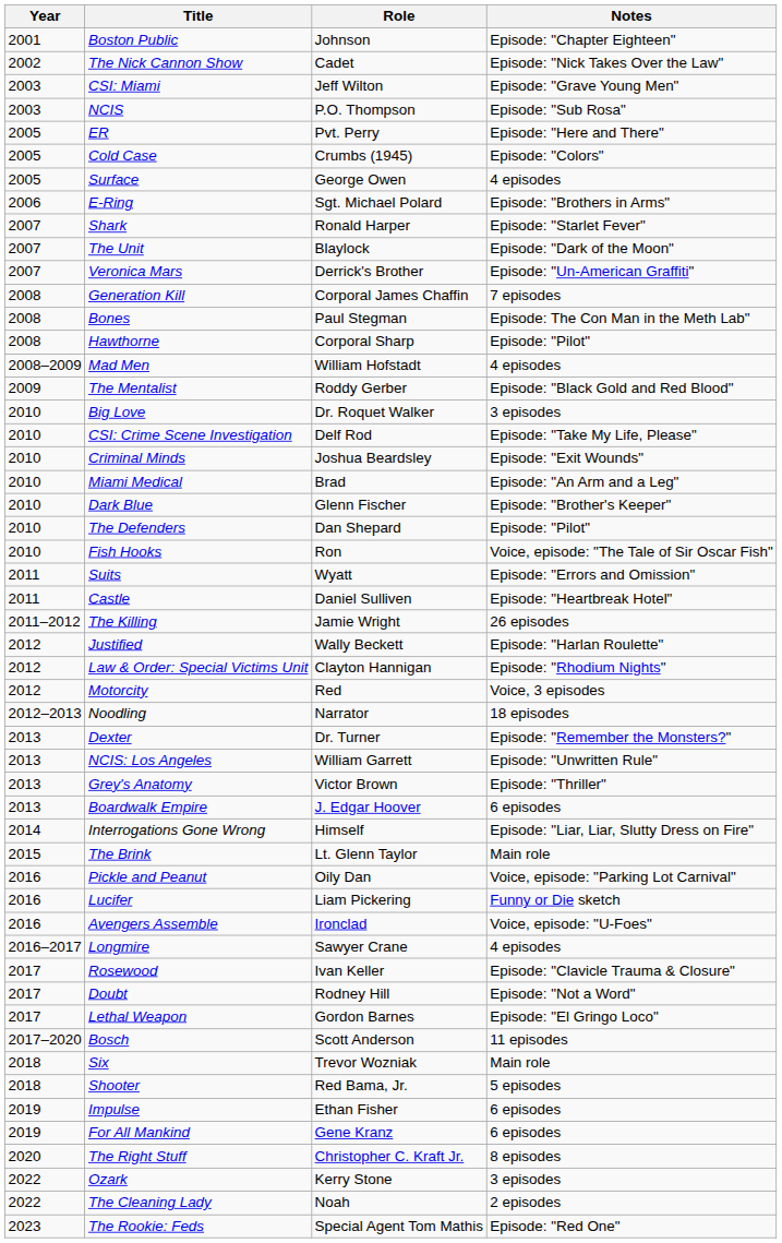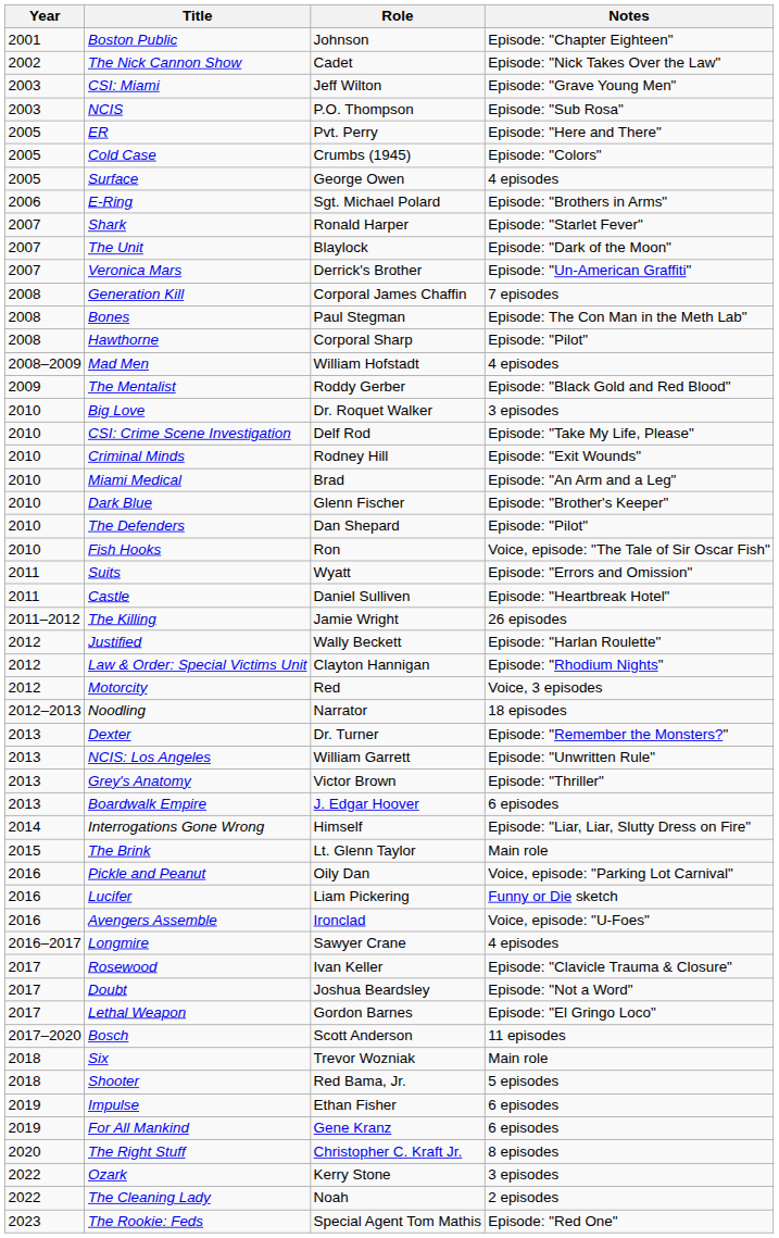 <table class="wikitable sortable">
 <tr>
 <th>Year</th>
 <th>Title</th>
 <th>Role</th>
 <th class="unsortable">Notes</th>
 </tr>
 <tr>
 <td>2001</td>
 <td><em><a href='#'>Boston Public</a></em></td>
 <td>Johnson</td>
 <td>Episode: "Chapter Eighteen"</td>
 </tr>
 <tr>
 <td>2002</td>
 <td><em><a href='#'>The Nick Cannon Show</a></em></td>
 <td>Cadet</td>
 <td>Episode: "Nick Takes Over the Law"</td>
 </tr>
 <tr>
 <td>2003</td>
 <td><em><a href='#'>CSI: Miami</a></em></td>
 <td>Jeff Wilton</td>
 <td>Episode: "Grave Young Men"</td>
 </tr>
 <tr>
 <td>2003</td>
 <td><em><a href='#'>NCIS</a></em></td>
 <td>P.O. Thompson</td>
 <td>Episode: "Sub Rosa"</td>
 </tr>
 <tr>
 <td>2005</td>
 <td><em><a href='#'>ER</a></em></td>
 <td>Pvt. Perry</td>
 <td>Episode: "Here and There"</td>
 </tr>
 <tr>
 <td>2005</td>
 <td><em><a href='#'>Cold Case</a></em></td>
 <td>Crumbs (1945)</td>
 <td>Episode: "Colors"</td>
 </tr>
 <tr>
 <td>2005</td>
 <td><em><a href='#'>Surface</a></em></td>
 <td>George Owen</td>
 <td>4 episodes</td>
 </tr>
 <tr>
 <td>2006</td>
 <td><em><a href='#'>E-Ring</a></em></td>
 <td>Sgt. Michael Polard</td>
 <td>Episode: "Brothers in Arms"</td>
 </tr>
 <tr>
 <td>2007</td>
 <td><em><a href='#'>Shark</a></em></td>
 <td>Ronald Harper</td>
 <td>Episode: "Starlet Fever"</td>
 </tr>
 <tr>
 <td>2007</td>
 <td><em><a href='#'>The Unit</a></em></td>
 <td>Blaylock</td>
 <td>Episode: "Dark of the Moon"</td>
 </tr>
 <tr>
 <td>2007</td>
 <td><em><a href='#'>Veronica Mars</a></em></td>
 <td>Derrick's Brother</td>
 <td>Episode: "<a href='#'>Un-American Graffiti</a>"</td>
 </tr>
 <tr>
 <td>2008</td>
 <td><em><a href='#'>Generation Kill</a></em></td>
 <td>Corporal James Chaffin</td>
 <td>7 episodes</td>
 </tr>
 <tr>
 <td>2008</td>
 <td><em><a href='#'>Bones</a></em></td>
 <td>Paul Stegman</td>
 <td>Episode: The Con Man in the Meth Lab"</td>
 </tr>
 <tr>
 <td>2008</td>
 <td><em><a href='#'>Hawthorne</a></em></td>
 <td>Corporal Sharp</td>
 <td>Episode: "Pilot"</td>
 </tr>
 <tr>
 <td>2008–2009</td>
 <td><em><a href='#'>Mad Men</a></em></td>
 <td>William Hofstadt</td>
 <td>4 episodes</td>
 </tr>
 <tr>
 <td>2009</td>
 <td><em><a href='#'>The Mentalist</a></em></td>
 <td>Roddy Gerber</td>
 <td>Episode: "Black Gold and Red Blood"</td>
 </tr>
 <tr>
 <td>2010</td>
 <td><em><a href='#'>Big Love</a></em></td>
 <td>Dr. Roquet Walker</td>
 <td>3 episodes</td>
 </tr>
 <tr>
 <td>2010</td>
 <td><em><a href='#'>CSI: Crime Scene Investigation</a></em></td>
 <td>Delf Rod</td>
 <td>Episode: "Take My Life, Please"</td>
 </tr>
 <tr>
 <td>2010</td>
 <td><em><a href='#'>Criminal Minds</a></em></td>
-<td>Joshua Beardsley</td>
+<td>Rodney Hill</td>
 <td>Episode: "Exit Wounds"</td>
 </tr>
 <tr>
 <td>2010</td>
 <td><em><a href='#'>Miami Medical</a></em></td>
 <td>Brad</td>
 <td>Episode: "An Arm and a Leg"</td>
 </tr>
 <tr>
 <td>2010</td>
 <td><em><a href='#'>Dark Blue</a></em></td>
 <td>Glenn Fischer</td>
 <td>Episode: "Brother's Keeper"</td>
 </tr>
 <tr>
 <td>2010</td>
 <td><em><a href='#'>The Defenders</a></em></td>
 <td>Dan Shepard</td>
 <td>Episode: "Pilot"</td>
 </tr>
 <tr>
 <td>2010</td>
 <td><em><a href='#'>Fish Hooks</a></em></td>
 <td>Ron</td>
 <td>Voice, episode: "The Tale of Sir Oscar Fish"</td>
 </tr>
 <tr>
 <td>2011</td>
 <td><em><a href='#'>Suits</a></em></td>
 <td>Wyatt</td>
 <td>Episode: "Errors and Omission"</td>
 </tr>
 <tr>
 <td>2011</td>
 <td><em><a href='#'>Castle</a></em></td>
 <td>Daniel Sulliven</td>
 <td>Episode: "Heartbreak Hotel"</td>
 </tr>
 <tr>
 <td>2011–2012</td>
 <td><em><a href='#'>The Killing</a></em></td>
 <td>Jamie Wright</td>
 <td>26 episodes</td>
 </tr>
 <tr>
 <td>2012</td>
 <td><em><a href='#'>Justified</a></em></td>
 <td>Wally Beckett</td>
 <td>Episode: "Harlan Roulette"</td>
 </tr>
 <tr>
 <td>2012</td>
 <td><em><a href='#'>Law & Order: Special Victims Unit</a></em></td>
 <td>Clayton Hannigan</td>
 <td>Episode: "<a href='#'>Rhodium Nights</a>"</td>
 </tr>
 <tr>
 <td>2012</td>
 <td><em><a href='#'>Motorcity</a></em></td>
 <td>Red</td>
 <td>Voice, 3 episodes</td>
 </tr>
 <tr>
 <td>2012–2013</td>
 <td><em>Noodling</em></td>
 <td>Narrator</td>
 <td>18 episodes</td>
 </tr>
 <tr>
 <td>2013</td>
 <td><em><a href='#'>Dexter</a></em></td>
 <td>Dr. Turner</td>
 <td>Episode: "<a href='#'>Remember the Monsters?</a>"</td>
 </tr>
 <tr>
 <td>2013</td>
 <td><em><a href='#'>NCIS: Los Angeles</a></em></td>
 <td>William Garrett</td>
 <td>Episode: "Unwritten Rule"</td>
 </tr>
 <tr>
 <td>2013</td>
 <td><em><a href='#'>Grey's Anatomy</a></em></td>
 <td>Victor Brown</td>
 <td>Episode: "Thriller"</td>
 </tr>
 <tr>
 <td>2013</td>
 <td><em><a href='#'>Boardwalk Empire</a></em></td>
 <td><a href='#'>J. Edgar Hoover</a></td>
 <td>6 episodes</td>
 </tr>
 <tr>
 <td>2014</td>
 <td><em>Interrogations Gone Wrong</em></td>
 <td>Himself</td>
 <td>Episode: "Liar, Liar, Slutty Dress on Fire"</td>
 </tr>
 <tr>
 <td>2015</td>
 <td><em><a href='#'>The Brink</a></em></td>
 <td>Lt. Glenn Taylor</td>
 <td>Main role</td>
 </tr>
 <tr>
 <td>2016</td>
 <td><em><a href='#'>Pickle and Peanut</a></em></td>
 <td>Oily Dan</td>
 <td>Voice, episode: "Parking Lot Carnival"</td>
 </tr>
 <tr>
 <td>2016</td>
 <td><em><a href='#'>Lucifer</a></em></td>
 <td>Liam Pickering</td>
 <td><a href='#'>Funny or Die</a> sketch</td>
 </tr>
 <tr>
 <td>2016</td>
 <td><em><a href='#'>Avengers Assemble</a></em></td>
 <td><a href='#'>Ironclad</a></td>
 <td>Voice, episode: "U-Foes"</td>
 </tr>
 <tr>
 <td>2016–2017</td>
 <td><em><a href='#'>Longmire</a></em></td>
 <td>Sawyer Crane</td>
 <td>4 episodes</td>
 </tr>
 <tr>
 <td>2017</td>
 <td><em><a href='#'>Rosewood</a></em></td>
 <td>Ivan Keller</td>
 <td>Episode: "Clavicle Trauma & Closure"</td>
 </tr>
 <tr>
 <td>2017</td>
 <td><em><a href='#'>Doubt</a></em></td>
-<td>Rodney Hill</td>
+<td>Joshua Beardsley</td>
 <td>Episode: "Not a Word"</td>
 </tr>
 <tr>
 <td>2017</td>
 <td><em><a href='#'>Lethal Weapon</a></em></td>
 <td>Gordon Barnes</td>
 <td>Episode: "El Gringo Loco"</td>
 </tr>
 <tr>
 <td>2017–2020</td>
 <td><em><a href='#'>Bosch</a></em></td>
 <td>Scott Anderson</td>
 <td>11 episodes</td>
 </tr>
 <tr>
 <td>2018</td>
 <td><em><a href='#'>Six</a></em></td>
 <td>Trevor Wozniak</td>
 <td>Main role</td>
 </tr>
 <tr>
 <td>2018</td>
 <td><em><a href='#'>Shooter</a></em></td>
 <td>Red Bama, Jr.</td>
 <td>5 episodes</td>
 </tr>
 <tr>
 <td>2019</td>
 <td><em><a href='#'>Impulse</a></em></td>
 <td>Ethan Fisher</td>
 <td>6 episodes</td>
 </tr>
 <tr>
 <td>2019</td>
 <td><em><a href='#'>For All Mankind</a></em></td>
 <td><a href='#'>Gene Kranz</a></td>
 <td>6 episodes</td>
 </tr>
 <tr>
 <td>2020</td>
 <td><em><a href='#'>The Right Stuff</a></em></td>
 <td><a href='#'>Christopher C. Kraft Jr.</a></td>
 <td>8 episodes</td>
 </tr>
 <tr>
 <td>2022</td>
 <td><em><a href='#'>Ozark</a></em></td>
 <td>Kerry Stone</td>
 <td>3 episodes</td>
 </tr>
 <tr>
 <td>2022</td>
 <td><em><a href='#'>The Cleaning Lady</a></em></td>
 <td>Noah</td>
 <td>2 episodes</td>
 </tr>
 <tr>
 <td>2023</td>
 <td><em><a href='#'>The Rookie: Feds</a></em></td>
 <td>Special Agent Tom Mathis</td>
 <td>Episode: "Red One"</td>
 </tr>
 </table>
